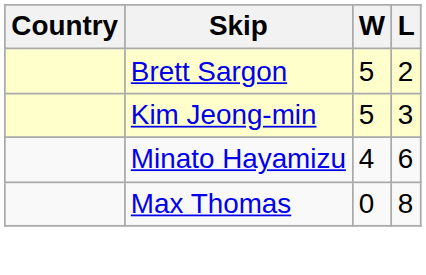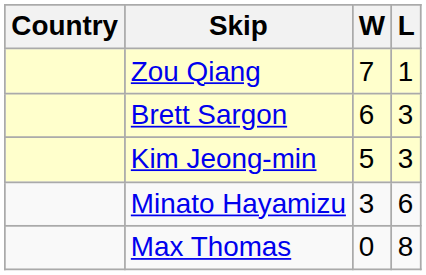 <table class=wikitable>
 <tr>
 <th>Country</th>
 <th>Skip</th>
 <th>W</th>
 <th>L</th>
 </tr>
 <tr bgcolor=#ffffcc>
 <td></td>
+<td><a href='#'>Zou Qiang</a></td>
+<td>7</td>
+<td>1</td>
+</tr>
+<tr bgcolor=#ffffcc>
+<td></td>
 <td><a href='#'>Brett Sargon</a></td>
-<td>5</td>
-<td>2</td>
+<td>6</td>
+<td>3</td>
 </tr>
 <tr bgcolor=#ffffcc>
 <td></td>
 <td><a href='#'>Kim Jeong-min</a></td>
 <td>5</td>
 <td>3</td>
 </tr>
 <tr>
 <td></td>
 <td><a href='#'>Minato Hayamizu</a></td>
-<td>4</td>
+<td>3</td>
 <td>6</td>
 </tr>
 <tr>
 <td></td>
 <td><a href='#'>Max Thomas</a></td>
 <td>0</td>
 <td>8</td>
 </tr>
 </table>
